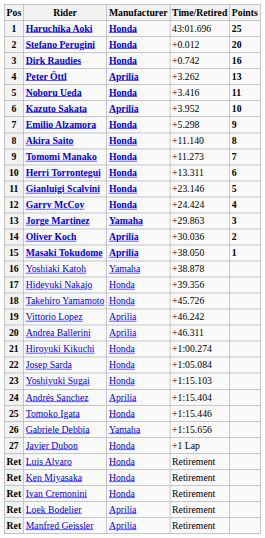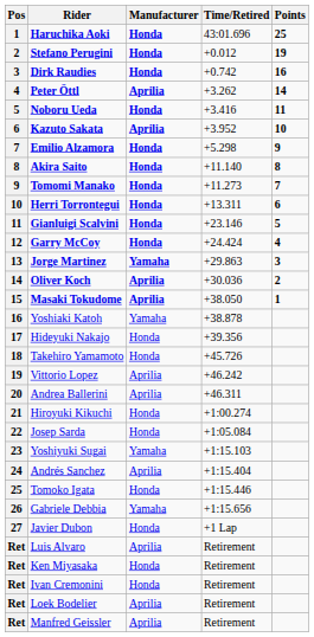 <table class="wikitable" style="font-size: 95%;">
 <tr>
 <th>Pos</th>
 <th>Rider</th>
 <th>Manufacturer</th>
 <th>Time/Retired</th>
 <th>Points</th>
 </tr>
 <tr>
 <th>1</th>
 <td> <strong><a href='#'>Haruchika Aoki</a></strong></td>
 <td><strong><a href='#'>Honda</a></strong></td>
 <td>43:01.696</td>
 <td><strong>25</strong></td>
 </tr>
 <tr>
 <th>2</th>
 <td> <strong><a href='#'>Stefano Perugini</a></strong></td>
 <td><strong><a href='#'>Honda</a></strong></td>
 <td>+0.012</td>
-<td><strong>20</strong></td>
+<td><strong>19</strong></td>
 </tr>
 <tr>
 <th>3</th>
 <td> <strong><a href='#'>Dirk Raudies</a></strong></td>
 <td><strong><a href='#'>Honda</a></strong></td>
 <td>+0.742</td>
 <td><strong>16</strong></td>
 </tr>
 <tr>
 <th>4</th>
 <td> <strong><a href='#'>Peter Öttl</a></strong></td>
 <td><strong><a href='#'>Aprilia</a></strong></td>
 <td>+3.262</td>
-<td><strong>13</strong></td>
+<td><strong>14</strong></td>
 </tr>
 <tr>
 <th>5</th>
 <td> <strong><a href='#'>Noboru Ueda</a></strong></td>
 <td><strong><a href='#'>Honda</a></strong></td>
 <td>+3.416</td>
 <td><strong>11</strong></td>
 </tr>
 <tr>
 <th>6</th>
 <td> <strong><a href='#'>Kazuto Sakata</a></strong></td>
 <td><strong><a href='#'>Aprilia</a></strong></td>
 <td>+3.952</td>
 <td><strong>10</strong></td>
 </tr>
 <tr>
 <th>7</th>
 <td> <strong><a href='#'>Emilio Alzamora</a></strong></td>
 <td><strong><a href='#'>Honda</a></strong></td>
 <td>+5.298</td>
 <td><strong>9</strong></td>
 </tr>
 <tr>
 <th>8</th>
 <td> <strong><a href='#'>Akira Saito</a></strong></td>
 <td><strong><a href='#'>Honda</a></strong></td>
 <td>+11.140</td>
 <td><strong>8</strong></td>
 </tr>
 <tr>
 <th>9</th>
 <td> <strong><a href='#'>Tomomi Manako</a></strong></td>
 <td><strong><a href='#'>Honda</a></strong></td>
 <td>+11.273</td>
 <td><strong>7</strong></td>
 </tr>
 <tr>
 <th>10</th>
 <td> <strong><a href='#'>Herri Torrontegui</a></strong></td>
 <td><strong><a href='#'>Honda</a></strong></td>
 <td>+13.311</td>
 <td><strong>6</strong></td>
 </tr>
 <tr>
 <th>11</th>
 <td> <strong><a href='#'>Gianluigi Scalvini</a></strong></td>
 <td><strong><a href='#'>Honda</a></strong></td>
 <td>+23.146</td>
 <td><strong>5</strong></td>
 </tr>
 <tr>
 <th>12</th>
 <td> <strong><a href='#'>Garry McCoy</a></strong></td>
 <td><strong><a href='#'>Honda</a></strong></td>
 <td>+24.424</td>
 <td><strong>4</strong></td>
 </tr>
 <tr>
 <th>13</th>
 <td> <strong><a href='#'>Jorge Martinez</a></strong></td>
 <td><strong><a href='#'>Yamaha</a></strong></td>
 <td>+29.863</td>
 <td><strong>3</strong></td>
 </tr>
 <tr>
 <th>14</th>
 <td> <strong><a href='#'>Oliver Koch</a></strong></td>
 <td><strong><a href='#'>Aprilia</a></strong></td>
 <td>+30.036</td>
 <td><strong>2</strong></td>
 </tr>
 <tr>
 <th>15</th>
 <td> <strong><a href='#'>Masaki Tokudome</a></strong></td>
 <td><strong><a href='#'>Aprilia</a></strong></td>
 <td>+38.050</td>
 <td><strong>1</strong></td>
 </tr>
 <tr>
 <th>16</th>
 <td> <a href='#'>Yoshiaki Katoh</a></td>
 <td><a href='#'>Yamaha</a></td>
 <td>+38.878</td>
 <td></td>
 </tr>
 <tr>
 <th>17</th>
 <td> <a href='#'>Hideyuki Nakajo</a></td>
 <td><a href='#'>Honda</a></td>
 <td>+39.356</td>
 <td></td>
 </tr>
 <tr>
 <th>18</th>
 <td> <a href='#'>Takehiro Yamamoto</a></td>
 <td><a href='#'>Honda</a></td>
 <td>+45.726</td>
 <td></td>
 </tr>
 <tr>
 <th>19</th>
 <td> <a href='#'>Vittorio Lopez</a></td>
 <td><a href='#'>Aprilia</a></td>
 <td>+46.242</td>
 <td></td>
 </tr>
 <tr>
 <th>20</th>
 <td> <a href='#'>Andrea Ballerini</a></td>
 <td><a href='#'>Aprilia</a></td>
 <td>+46.311</td>
 <td></td>
 </tr>
 <tr>
 <th>21</th>
 <td> <a href='#'>Hiroyuki Kikuchi</a></td>
 <td><a href='#'>Honda</a></td>
 <td>+1:00.274</td>
 <td></td>
 </tr>
 <tr>
 <th>22</th>
 <td> <a href='#'>Josep Sarda</a></td>
 <td><a href='#'>Honda</a></td>
 <td>+1:05.084</td>
 <td></td>
 </tr>
 <tr>
 <th>23</th>
 <td> <a href='#'>Yoshiyuki Sugai</a></td>
-<td><a href='#'>Honda</a></td>
+<td><a href='#'>Yamaha</a></td>
 <td>+1:15.103</td>
 <td></td>
 </tr>
 <tr>
 <th>24</th>
 <td> <a href='#'>Andrés Sanchez</a></td>
 <td><a href='#'>Aprilia</a></td>
 <td>+1:15.404</td>
 <td></td>
 </tr>
 <tr>
 <th>25</th>
 <td> <a href='#'>Tomoko Igata</a></td>
 <td><a href='#'>Honda</a></td>
 <td>+1:15.446</td>
 <td></td>
 </tr>
 <tr>
 <th>26</th>
 <td> <a href='#'>Gabriele Debbia</a></td>
 <td><a href='#'>Yamaha</a></td>
 <td>+1:15.656</td>
 <td></td>
 </tr>
 <tr>
 <th>27</th>
 <td> <a href='#'>Javier Dubon</a></td>
 <td><a href='#'>Honda</a></td>
 <td>+1 Lap</td>
 <td></td>
 </tr>
 <tr>
 <th>Ret</th>
 <td> <a href='#'>Luis Alvaro</a></td>
-<td><a href='#'>Honda</a></td>
+<td><a href='#'>Aprilia</a></td>
 <td>Retirement</td>
 <td></td>
 </tr>
 <tr>
 <th>Ret</th>
 <td> <a href='#'>Ken Miyasaka</a></td>
 <td><a href='#'>Honda</a></td>
 <td>Retirement</td>
 <td></td>
 </tr>
 <tr>
 <th>Ret</th>
 <td> <a href='#'>Ivan Cremonini</a></td>
 <td><a href='#'>Honda</a></td>
 <td>Retirement</td>
 <td></td>
 </tr>
 <tr>
 <th>Ret</th>
 <td> <a href='#'>Loek Bodelier</a></td>
 <td><a href='#'>Aprilia</a></td>
 <td>Retirement</td>
 <td></td>
 </tr>
 <tr>
 <th>Ret</th>
 <td> <a href='#'>Manfred Geissler</a></td>
 <td><a href='#'>Aprilia</a></td>
 <td>Retirement</td>
 <td></td>
 </tr>
 </table>
